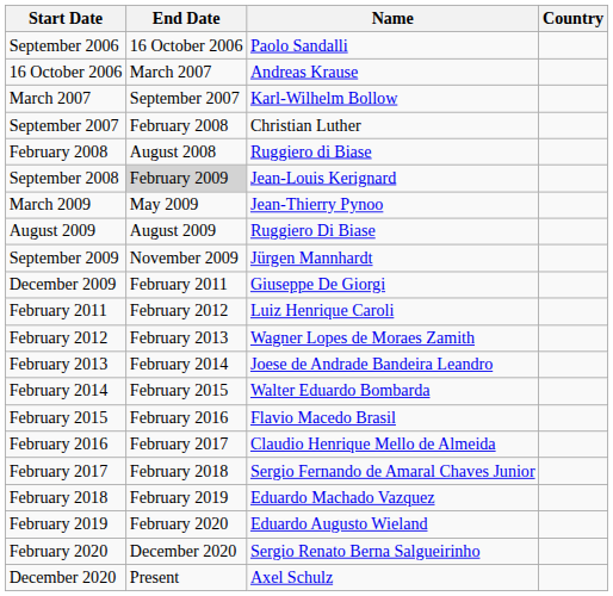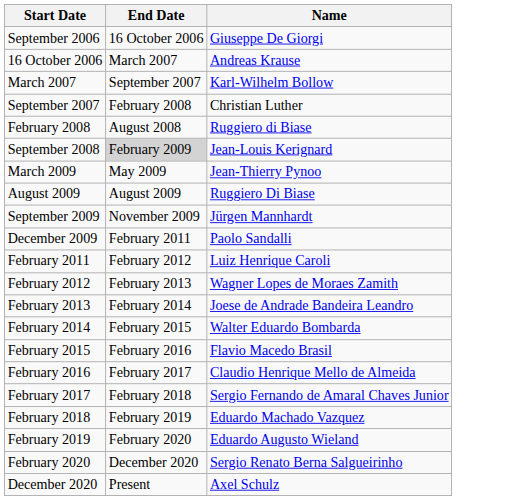 <table class="wikitable">
 <tr>
 <th>Start Date</th>
 <th>End Date</th>
 <th>Name</th>
-<th>Country</th>
 </tr>
 <tr>
 <td>September 2006</td>
 <td>16 October 2006</td>
-<td><a href='#'>Paolo Sandalli</a></td>
-<td></td>
+<td><a href='#'>Giuseppe De Giorgi</a></td>
 </tr>
 <tr>
 <td>16 October 2006</td>
 <td>March 2007</td>
 <td><a href='#'>Andreas Krause</a></td>
-<td></td>
 </tr>
 <tr>
 <td>March 2007</td>
 <td>September 2007</td>
 <td><a href='#'>Karl-Wilhelm Bollow</a></td>
-<td></td>
 </tr>
 <tr>
 <td>September 2007</td>
 <td>February 2008</td>
 <td>Christian Luther</td>
-<td></td>
 </tr>
 <tr>
 <td>February 2008</td>
 <td>August 2008</td>
 <td><a href='#'>Ruggiero di Biase</a></td>
-<td></td>
 </tr>
 <tr>
 <td>September 2008</td>
 <td style="background: lightgrey;">February 2009</td>
 <td><a href='#'>Jean-Louis Kerignard</a></td>
-<td></td>
 </tr>
 <tr>
 <td>March 2009</td>
 <td>May 2009</td>
 <td><a href='#'>Jean-Thierry Pynoo</a></td>
-<td></td>
 </tr>
 <tr>
 <td>August 2009</td>
 <td>August 2009</td>
 <td><a href='#'>Ruggiero Di Biase</a></td>
-<td></td>
 </tr>
 <tr>
 <td>September 2009</td>
 <td>November 2009</td>
 <td><a href='#'>Jürgen Mannhardt</a></td>
-<td></td>
 </tr>
 <tr>
 <td>December 2009</td>
 <td>February 2011</td>
-<td><a href='#'>Giuseppe De Giorgi</a></td>
-<td></td>
+<td><a href='#'>Paolo Sandalli</a></td>
 </tr>
 <tr>
 <td>February 2011</td>
 <td>February 2012</td>
 <td><a href='#'>Luiz Henrique Caroli</a></td>
-<td></td>
 </tr>
 <tr>
 <td>February 2012</td>
 <td>February 2013</td>
 <td><a href='#'>Wagner Lopes de Moraes Zamith</a></td>
-<td></td>
 </tr>
 <tr>
 <td>February 2013</td>
 <td>February 2014</td>
 <td><a href='#'>Joese de Andrade Bandeira Leandro</a></td>
-<td></td>
 </tr>
 <tr>
 <td>February 2014</td>
 <td>February 2015</td>
 <td><a href='#'>Walter Eduardo Bombarda</a></td>
-<td></td>
 </tr>
 <tr>
 <td>February 2015</td>
 <td>February 2016</td>
 <td><a href='#'>Flavio Macedo Brasil</a></td>
-<td></td>
 </tr>
 <tr>
 <td>February 2016</td>
 <td>February 2017</td>
 <td><a href='#'>Claudio Henrique Mello de Almeida</a></td>
-<td></td>
 </tr>
 <tr>
 <td>February 2017</td>
 <td>February 2018</td>
 <td><a href='#'>Sergio Fernando de Amaral Chaves Junior</a></td>
-<td></td>
 </tr>
 <tr>
 <td>February 2018</td>
 <td>February 2019</td>
 <td><a href='#'>Eduardo Machado Vazquez</a></td>
-<td></td>
 </tr>
 <tr>
 <td>February 2019</td>
 <td>February 2020</td>
 <td><a href='#'>Eduardo Augusto Wieland</a></td>
-<td></td>
 </tr>
 <tr>
 <td>February 2020</td>
 <td>December 2020</td>
 <td><a href='#'>Sergio Renato Berna Salgueirinho</a></td>
-<td></td>
 </tr>
 <tr>
 <td>December 2020</td>
 <td>Present</td>
 <td><a href='#'>Axel Schulz</a></td>
-<td></td>
 </tr>
 </table>
